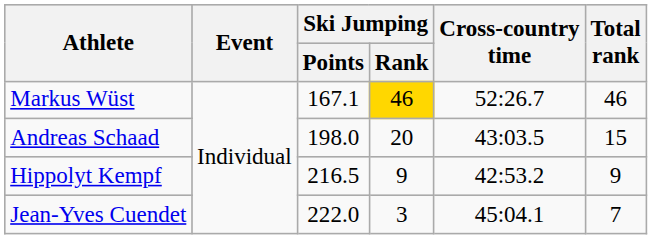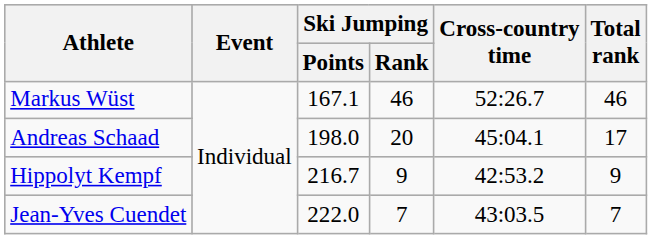 <table class="wikitable" style="font-size:90%">
 <tr>
 <th rowspan="2">Athlete</th>
 <th rowspan="2">Event</th>
 <th colspan="2">Ski Jumping</th>
 <th rowspan="2">Cross-country <br> time</th>
 <th rowspan="2">Total <br> rank</th>
 </tr>
 <tr>
 <th>Points</th>
 <th>Rank</th>
 </tr>
 <tr>
 <td><a href='#'>Markus Wüst</a></td>
 <td rowspan="4">Individual</td>
 <td align="center">167.1</td>
-<td align="center" style="background: gold;">46</td>
+<td align="center">46</td>
 <td align="center">52:26.7</td>
 <td align="center">46</td>
 </tr>
 <tr>
 <td><a href='#'>Andreas Schaad</a></td>
 <td align="center">198.0</td>
 <td align="center">20</td>
-<td align="center">43:03.5</td>
-<td align="center">15</td>
+<td align="center">45:04.1</td>
+<td align="center">17</td>
 </tr>
 <tr>
 <td><a href='#'>Hippolyt Kempf</a></td>
-<td align="center">216.5</td>
+<td align="center">216.7</td>
 <td align="center">9</td>
 <td align="center">42:53.2</td>
 <td align="center">9</td>
 </tr>
 <tr>
 <td><a href='#'>Jean-Yves Cuendet</a></td>
 <td align="center">222.0</td>
-<td align="center">3</td>
-<td align="center">45:04.1</td>
+<td align="center">7</td>
+<td align="center">43:03.5</td>
 <td align="center">7</td>
 </tr>
 </table>
